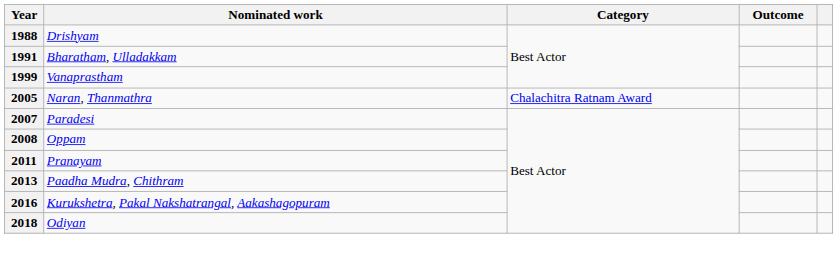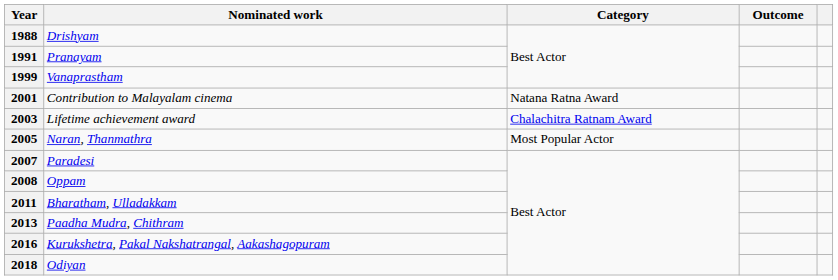 <table class="wikitable plainrowheaders" style="width:80%;">
 <tr>
 <th scope="col" style="width:1%;">Year</th>
 <th scope="col" style="width:30%;">Nominated work</th>
 <th scope="col" style="width:15%;">Category</th>
 <th scope="col" style="width:3%;">Outcome</th>
 <th scope="col" style="width:1%;"></th>
 </tr>
 <tr>
 <th scope="row">1988</th>
 <td><em><a href='#'>Drishyam</a></em></td>
 <td rowspan="3">Best Actor</td>
 <td></td>
 <td style="text-align:center;"></td>
 </tr>
 <tr>
 <th scope="row">1991</th>
-<td><em><a href='#'>Bharatham</a></em>, <em><a href='#'>Ulladakkam</a></em></td>
+<td><em><a href='#'>Pranayam</a></em></td>
 <td></td>
 <td style="text-align:center;"></td>
 </tr>
 <tr>
 <th scope="row">1999</th>
 <td><em><a href='#'>Vanaprastham</a></em></td>
 <td></td>
 <td style="text-align:center;"></td>
 </tr>
 <tr>
+<th scope="row">2001</th>
+<td><em>Contribution to Malayalam cinema</em></td>
+<td>Natana Ratna Award</td>
+<td></td>
+<td style="text-align:center;"></td>
+</tr>
+<tr>
+<th scope="row">2003</th>
+<td><em>Lifetime achievement award</em></td>
+<td><a href='#'>Chalachitra Ratnam Award</a></td>
+<td></td>
+<td style="text-align:center;"></td>
+</tr>
+<tr>
 <th scope="row">2005</th>
 <td><em><a href='#'>Naran</a>, <a href='#'>Thanmathra</a></em></td>
-<td><a href='#'>Chalachitra Ratnam Award</a></td>
+<td>Most Popular Actor</td>
 <td></td>
 <td style="text-align:center;"></td>
 </tr>
 <tr>
 <th scope="row">2007</th>
 <td><em><a href='#'>Paradesi</a></em></td>
 <td rowspan="6">Best Actor</td>
 <td></td>
 <td style="text-align:center;"></td>
 </tr>
 <tr>
 <th scope="row">2008</th>
 <td><em><a href='#'>Oppam</a></em></td>
 <td></td>
 <td style="text-align:center;"></td>
 </tr>
 <tr>
 <th scope="row">2011</th>
-<td><em><a href='#'>Pranayam</a></em></td>
+<td><em><a href='#'>Bharatham</a></em>, <em><a href='#'>Ulladakkam</a></em></td>
 <td></td>
 <td style="text-align:center;"></td>
 </tr>
 <tr>
 <th scope="row">2013</th>
 <td><em><a href='#'>Paadha Mudra</a></em>, <em><a href='#'>Chithram</a></em></td>
 <td></td>
 <td style="text-align:center;"></td>
 </tr>
 <tr>
 <th scope="row">2016</th>
 <td><em><a href='#'>Kurukshetra</a>, <a href='#'>Pakal Nakshatrangal</a>, <a href='#'>Aakashagopuram</a></em></td>
 <td></td>
 <td style="text-align:center;"></td>
 </tr>
 <tr>
 <th scope="row">2018</th>
 <td><em><a href='#'>Odiyan</a></em></td>
 <td></td>
 <td style="text-align:center;"></td>
 </tr>
 </table>
